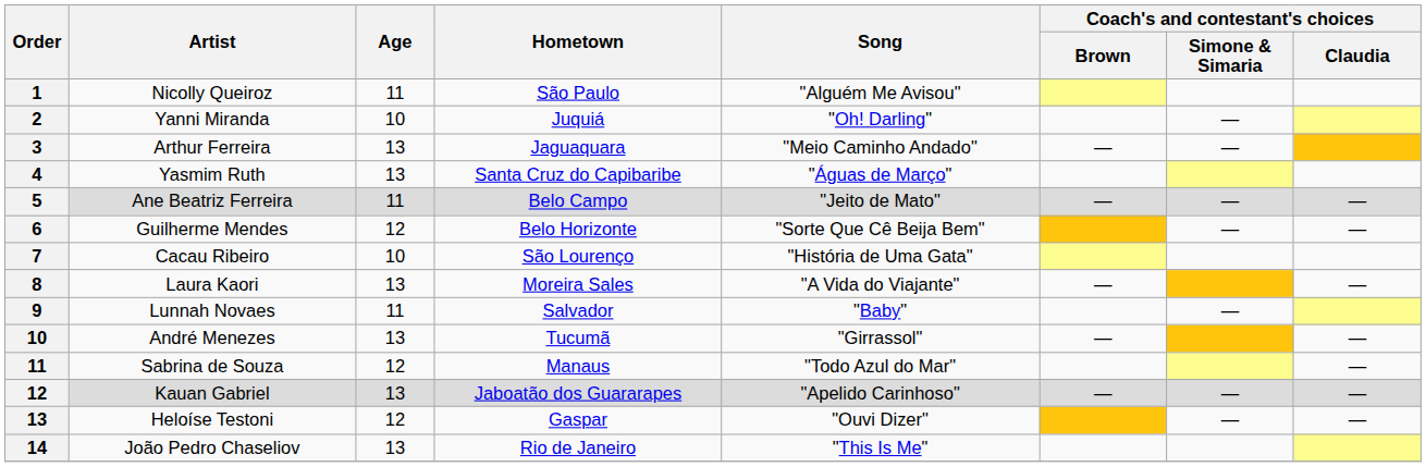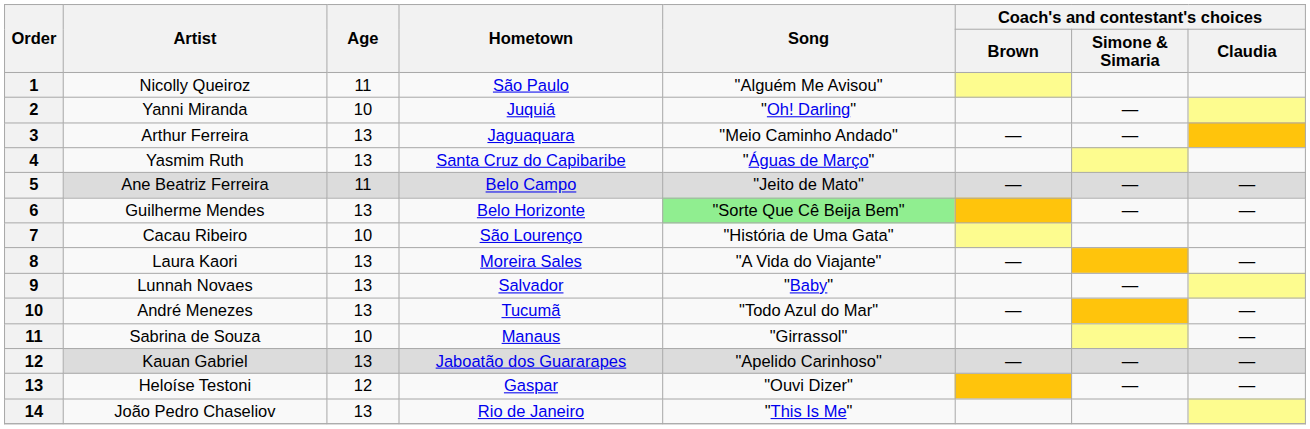 <table class="wikitable" style="text-align:center; line-height:17px; width:100%;">
 <tr>
 <th scope="col" rowspan=2 width="04%">Order</th>
 <th scope="col" rowspan=2 width="18%">Artist</th>
 <th scope="col" rowspan=2 width="05%">Age</th>
 <th scope="col" rowspan=2 width="18%">Hometown</th>
 <th scope="col" rowspan=2 width="20%">Song</th>
 <th scope="col" colspan=3 width="24%">Coach's and contestant's choices</th>
 </tr>
 <tr>
 <th width="08%">Brown</th>
 <th width="08%">Simone & Simaria</th>
 <th width="08%">Claudia</th>
 </tr>
 <tr>
 <th>1</th>
 <td>Nicolly Queiroz</td>
 <td>11</td>
 <td><a href='#'>São Paulo</a></td>
 <td>"Alguém Me Avisou"</td>
 <td bgcolor=FDFC8F><strong></strong></td>
 <td><strong></strong></td>
 <td><strong></strong></td>
 </tr>
 <tr>
 <th>2</th>
 <td>Yanni Miranda</td>
 <td>10</td>
 <td><a href='#'>Juquiá</a></td>
 <td>"<a href='#'>Oh! Darling</a>"</td>
 <td><strong></strong></td>
 <td>—</td>
 <td bgcolor=FDFC8F><strong></strong></td>
 </tr>
 <tr>
 <th>3</th>
 <td>Arthur Ferreira</td>
 <td>13</td>
 <td><a href='#'>Jaguaquara</a></td>
 <td>"Meio Caminho Andado"</td>
 <td>—</td>
 <td>—</td>
 <td bgcolor=FFC40C><strong></strong></td>
 </tr>
 <tr>
 <th>4</th>
 <td>Yasmim Ruth</td>
 <td>13</td>
 <td><a href='#'>Santa Cruz do Capibaribe</a></td>
 <td>"<a href='#'>Águas de Março</a>"</td>
 <td><strong></strong></td>
 <td bgcolor=FDFC8F><strong></strong></td>
 <td><strong></strong></td>
 </tr>
 <tr bgcolor=DCDCDC>
 <th>5</th>
 <td>Ane Beatriz Ferreira</td>
 <td>11</td>
 <td><a href='#'>Belo Campo</a></td>
 <td>"Jeito de Mato"</td>
 <td>—</td>
 <td>—</td>
 <td>—</td>
 </tr>
 <tr>
 <th>6</th>
 <td>Guilherme Mendes</td>
-<td>12</td>
+<td>13</td>
 <td><a href='#'>Belo Horizonte</a></td>
-<td>"Sorte Que Cê Beija Bem"</td>
+<td style="background: lightgreen;">"Sorte Que Cê Beija Bem"</td>
 <td bgcolor=FFC40C><strong></strong></td>
 <td>—</td>
 <td>—</td>
 </tr>
 <tr>
 <th>7</th>
 <td>Cacau Ribeiro</td>
 <td>10</td>
 <td><a href='#'>São Lourenço</a></td>
 <td>"História de Uma Gata"</td>
 <td bgcolor=FDFC8F><strong></strong></td>
 <td><strong></strong></td>
 <td><strong></strong></td>
 </tr>
 <tr>
 <th>8</th>
 <td>Laura Kaori</td>
 <td>13</td>
 <td><a href='#'>Moreira Sales</a></td>
 <td>"A Vida do Viajante"</td>
 <td>—</td>
 <td bgcolor=FFC40C><strong></strong></td>
 <td>—</td>
 </tr>
 <tr>
 <th>9</th>
 <td>Lunnah Novaes</td>
-<td>11</td>
+<td>13</td>
 <td><a href='#'>Salvador</a></td>
 <td>"<a href='#'>Baby</a>"</td>
 <td><strong></strong></td>
 <td>—</td>
 <td bgcolor=FDFC8F><strong></strong></td>
 </tr>
 <tr>
 <th>10</th>
 <td>André Menezes</td>
 <td>13</td>
 <td><a href='#'>Tucumã</a></td>
-<td>"Girrassol"</td>
+<td>"Todo Azul do Mar"</td>
 <td>—</td>
 <td bgcolor=FFC40C><strong></strong></td>
 <td>—</td>
 </tr>
 <tr>
 <th>11</th>
 <td>Sabrina de Souza</td>
-<td>12</td>
+<td>10</td>
 <td><a href='#'>Manaus</a></td>
-<td>"Todo Azul do Mar"</td>
+<td>"Girrassol"</td>
 <td><strong></strong></td>
 <td bgcolor=FDFC8F><strong></strong></td>
 <td>—</td>
 </tr>
 <tr bgcolor=DCDCDC>
 <th>12</th>
 <td>Kauan Gabriel</td>
 <td>13</td>
 <td><a href='#'>Jaboatão dos Guararapes</a></td>
 <td>"Apelido Carinhoso"</td>
 <td>—</td>
 <td>—</td>
 <td>—</td>
 </tr>
 <tr>
 <th>13</th>
 <td>Heloíse Testoni</td>
 <td>12</td>
 <td><a href='#'>Gaspar</a></td>
 <td>"Ouvi Dizer"</td>
 <td bgcolor=FFC40C><strong></strong></td>
 <td>—</td>
 <td>—</td>
 </tr>
 <tr>
 <th>14</th>
 <td>João Pedro Chaseliov</td>
 <td>13</td>
 <td><a href='#'>Rio de Janeiro</a></td>
 <td>"<a href='#'>This Is Me</a>"</td>
 <td><strong></strong></td>
 <td><strong></strong></td>
 <td bgcolor=FDFC8F><strong></strong></td>
 </tr>
 <tr>
 </tr>
 </table>
